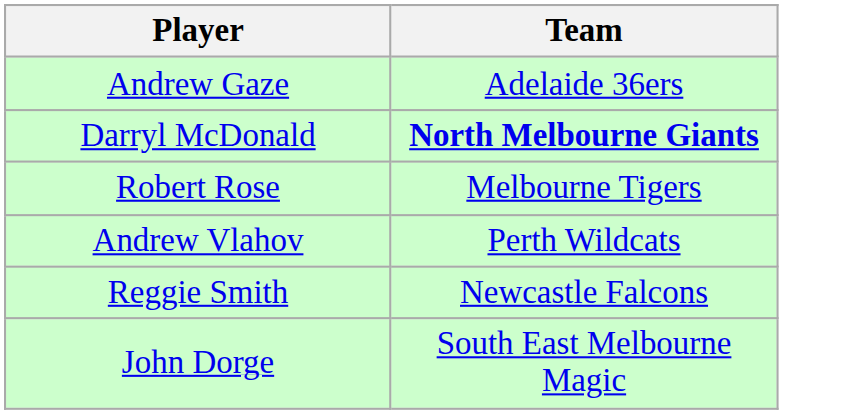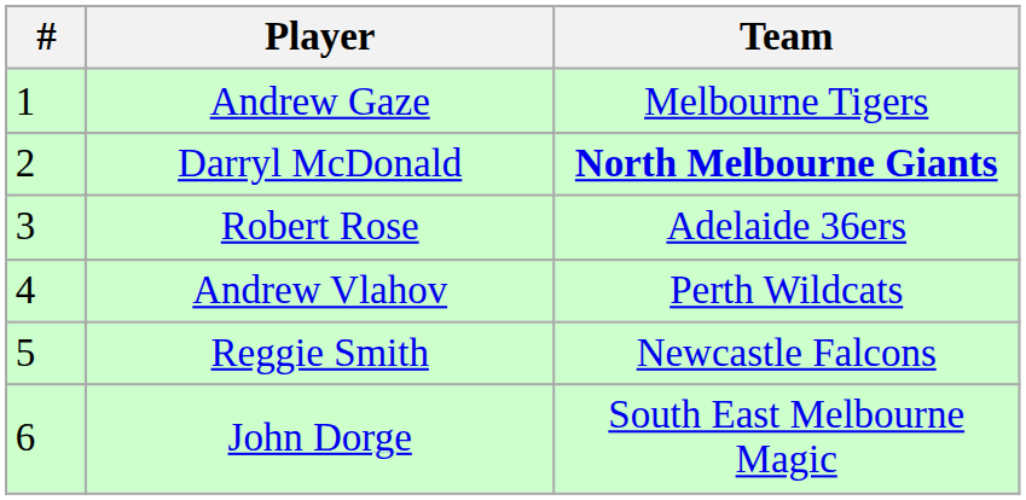 <table class="wikitable" style="text-align:center">
 <tr>
+<th width=25>#</th>
 <th width=180>Player</th>
 <th width=180>Team</th>
 </tr>
 <tr style="background:#cfc;">
+<td align=left>1</td>
 <td><a href='#'>Andrew Gaze</a></td>
-<td><a href='#'>Adelaide 36ers</a></td>
+<td><a href='#'>Melbourne Tigers</a></td>
 </tr>
 <tr style="background:#cfc;">
+<td align=left>2</td>
 <td><a href='#'>Darryl McDonald</a></td>
 <td><strong><a href='#'>North Melbourne Giants</a></strong></td>
 </tr>
 <tr style="background:#cfc;">
+<td align=left>3</td>
 <td><a href='#'>Robert Rose</a></td>
-<td><a href='#'>Melbourne Tigers</a></td>
+<td><a href='#'>Adelaide 36ers</a></td>
 </tr>
 <tr style="background:#cfc;">
+<td align=left>4</td>
 <td><a href='#'>Andrew Vlahov</a></td>
 <td><a href='#'>Perth Wildcats</a></td>
 </tr>
 <tr style="background:#cfc;">
+<td align=left>5</td>
 <td><a href='#'>Reggie Smith</a></td>
 <td><a href='#'>Newcastle Falcons</a></td>
 </tr>
 <tr style="background:#cfc;">
+<td align=left>6</td>
 <td><a href='#'>John Dorge</a></td>
 <td><a href='#'>South East Melbourne Magic</a></td>
 </tr>
 </table>
